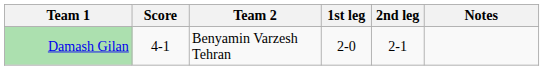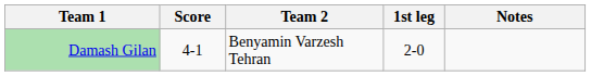 <table class="wikitable" style="text-align:center">
 <tr>
 <th width=195>Team 1</th>
 <th width=70>Score</th>
 <th width=195>Team 2</th>
 <th width=70>1st leg</th>
-<th width=70>2nd leg</th>
 <th width=180>Notes</th>
 </tr>
 <tr>
 <td bgcolor=#ace0af align="right"><a href='#'>Damash Gilan</a></td>
 <td>4-1</td>
 <td align="left">Benyamin Varzesh Tehran</td>
 <td>2-0</td>
-<td>2-1</td>
 <td></td>
 </tr>
 </table>
